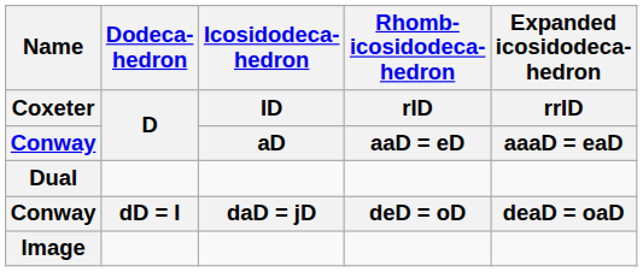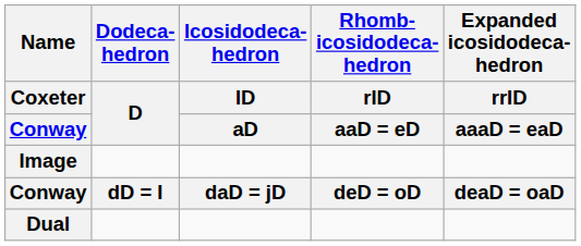 <table class=wikitable>
 <tr>
 <th>Name</th>
 <th><a href='#'>Dodeca-<br>hedron</a></th>
 <th><a href='#'>Icosidodeca-<br>hedron</a></th>
 <th><a href='#'>Rhomb-<br>icosidodeca-<br>hedron</a></th>
 <th>Expanded<br>icosidodeca-<br>hedron</th>
 </tr>
 <tr align=center>
 <th>Coxeter</th>
 <th rowspan=2>D</th>
 <th>ID</th>
 <th>rID</th>
 <th>rrID</th>
 </tr>
 <tr align=center>
 <th><a href='#'>Conway</a></th>
 <th>aD</th>
 <th>aaD = eD</th>
 <th>aaaD = eaD</th>
 </tr>
 <tr align=center>
-<th>Dual</th>
+<th>Image</th>
 <td></td>
 <td></td>
 <td></td>
 <td></td>
 </tr>
 <tr align=center>
 <th>Conway</th>
 <th>dD = I</th>
 <th>daD = jD</th>
 <th>deD = oD</th>
 <th>deaD = oaD</th>
 </tr>
 <tr align=center>
-<th>Image</th>
+<th>Dual</th>
 <td></td>
 <td></td>
 <td></td>
 <td></td>
 </tr>
 </table>
